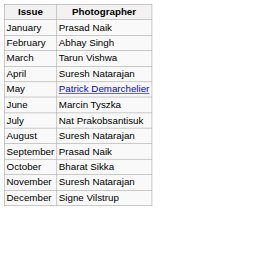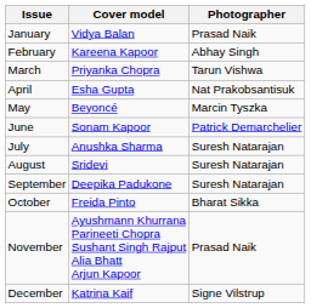 <table class="sortable wikitable">
 <tr>
 <th>Issue</th>
+<th>Cover model</th>
 <th>Photographer</th>
 </tr>
 <tr>
 <td>January</td>
+<td><a href='#'>Vidya Balan</a></td>
 <td>Prasad Naik</td>
 </tr>
 <tr>
 <td>February</td>
+<td><a href='#'>Kareena Kapoor</a></td>
 <td>Abhay Singh</td>
 </tr>
 <tr>
 <td>March</td>
+<td><a href='#'>Priyanka Chopra</a></td>
 <td>Tarun Vishwa</td>
 </tr>
 <tr>
 <td>April</td>
+<td><a href='#'>Esha Gupta</a></td>
+<td>Nat Prakobsantisuk</td>
+</tr>
+<tr>
+<td>May</td>
+<td><a href='#'>Beyoncé</a></td>
+<td>Marcin Tyszka</td>
+</tr>
+<tr>
+<td>June</td>
+<td><a href='#'>Sonam Kapoor</a></td>
+<td><a href='#'>Patrick Demarchelier</a></td>
+</tr>
+<tr>
+<td>July</td>
+<td><a href='#'>Anushka Sharma</a></td>
 <td>Suresh Natarajan</td>
 </tr>
 <tr>
-<td>May</td>
-<td><a href='#'>Patrick Demarchelier</a></td>
-</tr>
-<tr>
-<td>June</td>
-<td>Marcin Tyszka</td>
-</tr>
-<tr>
-<td>July</td>
-<td>Nat Prakobsantisuk</td>
-</tr>
-<tr>
 <td>August</td>
+<td><a href='#'>Sridevi</a></td>
 <td>Suresh Natarajan</td>
 </tr>
 <tr>
 <td>September</td>
-<td>Prasad Naik</td>
+<td><a href='#'>Deepika Padukone</a></td>
+<td>Suresh Natarajan</td>
 </tr>
 <tr>
 <td>October</td>
+<td><a href='#'>Freida Pinto</a></td>
 <td>Bharat Sikka</td>
 </tr>
 <tr>
 <td>November</td>
-<td>Suresh Natarajan</td>
+<td><a href='#'>Ayushmann Khurrana</a><br><a href='#'>Parineeti Chopra</a><br><a href='#'>Sushant Singh Rajput</a><br><a href='#'>Alia Bhatt</a><br><a href='#'>Arjun Kapoor</a></td>
+<td>Prasad Naik</td>
 </tr>
 <tr>
 <td>December</td>
+<td><a href='#'>Katrina Kaif</a></td>
 <td>Signe Vilstrup</td>
 </tr>
 </table>
